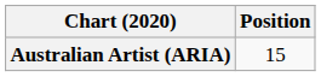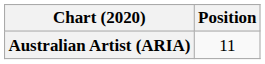 <table class="wikitable plainrowheaders" style="text-align:center">
 <tr>
 <th scope="col">Chart (2020)</th>
 <th scope="col">Position</th>
 </tr>
 <tr>
 <th scope="row">Australian Artist (ARIA)</th>
-<td>15</td>
+<td>11</td>
 </tr>
 </table>
